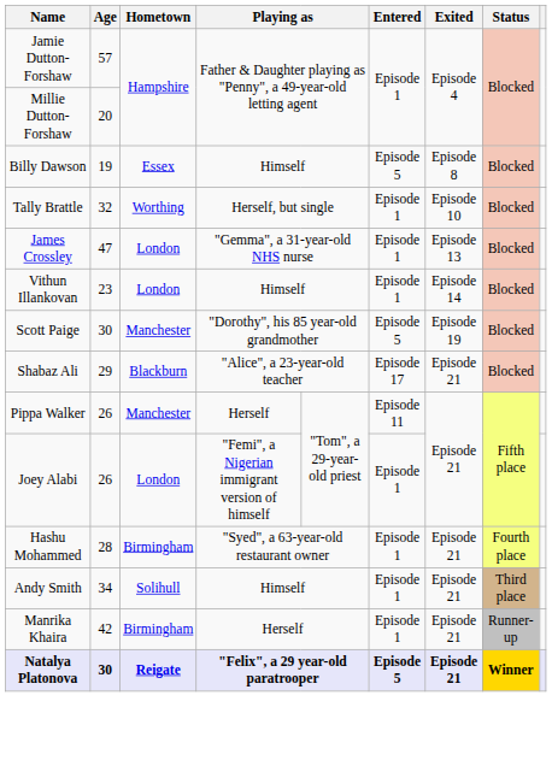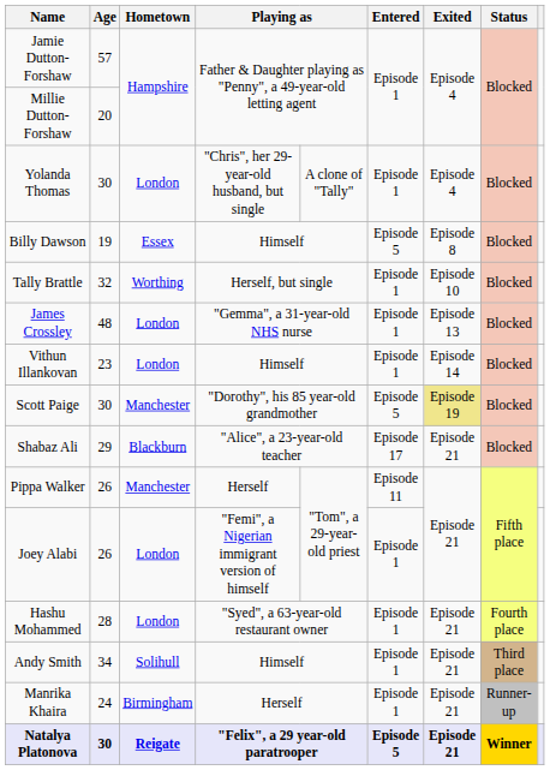 <table class="wikitable sortable" style="text-align:center; line-height:20px; width:auto; margin:auto;" >
 <tr>
 <th>Name</th>
 <th>Age</th>
 <th>Hometown</th>
 <th colspan="2">Playing as</th>
 <th>Entered</th>
 <th>Exited</th>
 <th>Status</th>
 <th></th>
 </tr>
 <tr>
 <td>Jamie Dutton-Forshaw</td>
 <td>57</td>
 <td rowspan=2><a href='#'>Hampshire</a></td>
 <td colspan="2" rowspan=2>Father & Daughter playing as "Penny", a 49-year-old letting agent</td>
 <td rowspan=2>Episode 1</td>
 <td rowspan=2>Episode 4</td>
 <td rowspan="2" style=background:#f4c7b8>Blocked</td>
 <td rowspan=2></td>
 </tr>
 <tr>
 <td>Millie Dutton-Forshaw</td>
 <td>20</td>
 </tr>
 <tr>
+<td>Yolanda Thomas</td>
+<td>30</td>
+<td><a href='#'>London</a></td>
+<td>"Chris", her 29-year-old husband, but single</td>
+<td>A clone of "Tally"</td>
+<td>Episode 1</td>
+<td>Episode 4</td>
+<td style=background:#f4c7b8>Blocked</td>
+<td></td>
+</tr>
+<tr>
 <td>Billy Dawson</td>
 <td>19</td>
 <td><a href='#'>Essex</a></td>
 <td colspan="2">Himself</td>
 <td>Episode 5</td>
 <td>Episode 8</td>
 <td style=background:#f4c7b8>Blocked</td>
 <td></td>
 </tr>
 <tr>
 <td>Tally Brattle</td>
 <td>32</td>
 <td><a href='#'>Worthing</a></td>
 <td colspan="2">Herself, but single</td>
 <td>Episode 1</td>
 <td>Episode 10</td>
 <td style=background:#f4c7b8>Blocked</td>
 <td></td>
 </tr>
 <tr>
 <td><a href='#'>James Crossley</a></td>
-<td>47</td>
+<td>48</td>
 <td><a href='#'>London</a></td>
 <td colspan="2">"Gemma", a 31-year-old <a href='#'>NHS</a> nurse</td>
 <td>Episode 1</td>
 <td>Episode 13</td>
 <td style=background:#f4c7b8>Blocked</td>
 <td></td>
 </tr>
 <tr>
 <td>Vithun Illankovan</td>
 <td>23</td>
 <td><a href='#'>London</a></td>
 <td colspan="2">Himself</td>
 <td>Episode 1</td>
 <td>Episode 14</td>
 <td style=background:#f4c7b8>Blocked</td>
 <td></td>
 </tr>
 <tr>
 <td>Scott Paige</td>
 <td>30</td>
 <td><a href='#'>Manchester</a></td>
 <td colspan="2">"Dorothy", his 85 year-old grandmother</td>
 <td>Episode 5</td>
-<td>Episode 19</td>
+<td style="background: khaki;">Episode 19</td>
 <td style=background:#f4c7b8>Blocked</td>
 <td></td>
 </tr>
 <tr>
 <td>Shabaz Ali</td>
 <td>29</td>
 <td><a href='#'>Blackburn</a></td>
 <td colspan="2">"Alice", a 23-year-old teacher</td>
 <td>Episode 17</td>
 <td>Episode 21</td>
 <td style=background:#f4c7b8>Blocked</td>
 <td></td>
 </tr>
 <tr>
 <td>Pippa Walker</td>
 <td>26</td>
 <td><a href='#'>Manchester</a></td>
 <td>Herself</td>
 <td rowspan="2">"Tom", a 29-year-old priest</td>
 <td>Episode 11</td>
 <td rowspan="2">Episode 21</td>
 <td rowspan="2" style="background:#F5FF80;">Fifth place</td>
 <td></td>
 </tr>
 <tr>
 <td>Joey Alabi</td>
 <td>26</td>
 <td><a href='#'>London</a></td>
 <td>"Femi", a <a href='#'>Nigerian</a> immigrant version of himself</td>
 <td>Episode 1</td>
 <td></td>
 </tr>
 <tr>
 <td>Hashu Mohammed</td>
 <td>28</td>
-<td><a href='#'>Birmingham</a></td>
+<td><a href='#'>London</a></td>
 <td colspan="2">"Syed", a 63-year-old restaurant owner</td>
 <td>Episode 1</td>
 <td>Episode 21</td>
 <td style="background:#F5FF80;">Fourth place</td>
 <td></td>
 </tr>
 <tr>
 <td>Andy Smith</td>
 <td>34</td>
 <td><a href='#'>Solihull</a></td>
 <td colspan="2">Himself</td>
 <td>Episode 1</td>
 <td>Episode 21</td>
 <td style="background:tan;">Third place</td>
 <td></td>
 </tr>
 <tr>
 <td>Manrika Khaira</td>
-<td>42</td>
+<td>24</td>
 <td><a href='#'>Birmingham</a></td>
 <td colspan="2">Herself</td>
 <td>Episode 1</td>
 <td>Episode 21</td>
 <td style="background:silver;">Runner-up</td>
 <td></td>
 </tr>
 <tr style="background:lavender;">
 <td><strong>Natalya Platonova</strong></td>
 <td><strong>30</strong></td>
 <td><strong><a href='#'>Reigate</a></strong></td>
 <td colspan="2"><strong>"Felix", a 29 year-old paratrooper</strong></td>
 <td><strong>Episode 5</strong></td>
 <td><strong>Episode 21</strong></td>
 <td style="background:gold;"><strong>Winner</strong></td>
 <td></td>
 </tr>
 </table>
